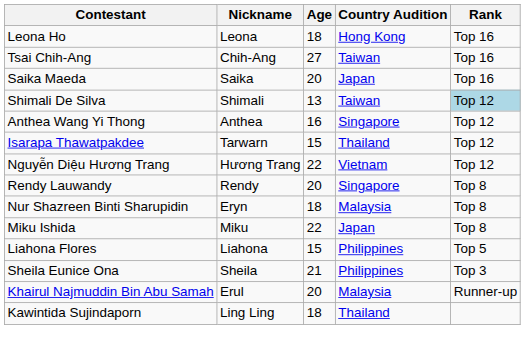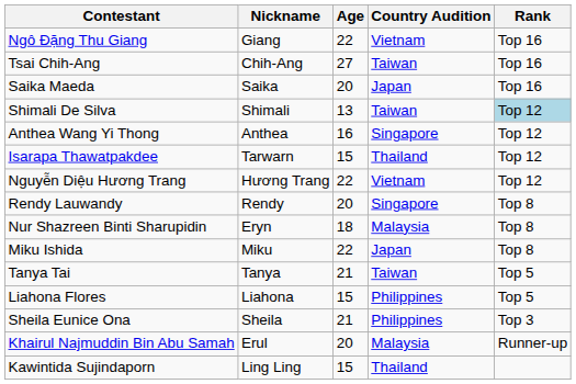 <table class="wikitable">
 <tr>
 <th>Contestant</th>
 <th>Nickname</th>
 <th>Age</th>
 <th>Country Audition</th>
 <th>Rank</th>
 </tr>
 <tr>
-<td>Leona Ho</td>
-<td>Leona</td>
-<td>18</td>
-<td><a href='#'>Hong Kong</a></td>
+<td><a href='#'>Ngô Đặng Thu Giang</a></td>
+<td>Giang</td>
+<td>22</td>
+<td><a href='#'>Vietnam</a></td>
 <td>Top 16</td>
 </tr>
 <tr>
 <td>Tsai Chih-Ang</td>
 <td>Chih-Ang</td>
 <td>27</td>
 <td><a href='#'>Taiwan</a></td>
 <td>Top 16</td>
 </tr>
 <tr>
 <td>Saika Maeda</td>
 <td>Saika</td>
 <td>20</td>
 <td><a href='#'>Japan</a></td>
 <td>Top 16</td>
 </tr>
 <tr>
 <td>Shimali De Silva</td>
 <td>Shimali</td>
 <td>13</td>
 <td><a href='#'>Taiwan</a></td>
 <td style="background: lightblue;">Top 12</td>
 </tr>
 <tr>
 <td>Anthea Wang Yi Thong</td>
 <td>Anthea</td>
 <td>16</td>
 <td><a href='#'>Singapore</a></td>
 <td>Top 12</td>
 </tr>
 <tr>
 <td><a href='#'>Isarapa Thawatpakdee</a></td>
 <td>Tarwarn</td>
 <td>15</td>
 <td><a href='#'>Thailand</a></td>
 <td>Top 12</td>
 </tr>
 <tr>
 <td>Nguyễn Diệu Hương Trang</td>
 <td>Hương Trang</td>
 <td>22</td>
 <td><a href='#'>Vietnam</a></td>
 <td>Top 12</td>
 </tr>
 <tr>
 <td>Rendy Lauwandy</td>
 <td>Rendy</td>
 <td>20</td>
 <td><a href='#'>Singapore</a></td>
 <td>Top 8</td>
 </tr>
 <tr>
 <td>Nur Shazreen Binti Sharupidin</td>
 <td>Eryn</td>
 <td>18</td>
 <td><a href='#'>Malaysia</a></td>
 <td>Top 8</td>
 </tr>
 <tr>
 <td>Miku Ishida</td>
 <td>Miku</td>
 <td>22</td>
 <td><a href='#'>Japan</a></td>
 <td>Top 8</td>
 </tr>
 <tr>
+<td>Tanya Tai</td>
+<td>Tanya</td>
+<td>21</td>
+<td><a href='#'>Taiwan</a></td>
+<td>Top 5</td>
+</tr>
+<tr>
 <td>Liahona Flores</td>
 <td>Liahona</td>
 <td>15</td>
 <td><a href='#'>Philippines</a></td>
 <td>Top 5</td>
 </tr>
 <tr>
 <td>Sheila Eunice Ona</td>
 <td>Sheila</td>
 <td>21</td>
 <td><a href='#'>Philippines</a></td>
 <td>Top 3</td>
 </tr>
 <tr>
 <td><a href='#'>Khairul Najmuddin Bin Abu Samah</a></td>
 <td>Erul</td>
 <td>20</td>
 <td><a href='#'>Malaysia</a></td>
 <td>Runner-up</td>
 </tr>
 <tr>
 <td>Kawintida Sujindaporn</td>
 <td>Ling Ling</td>
-<td>18</td>
+<td>15</td>
 <td><a href='#'>Thailand</a></td>
 <td></td>
 </tr>
 </table>
